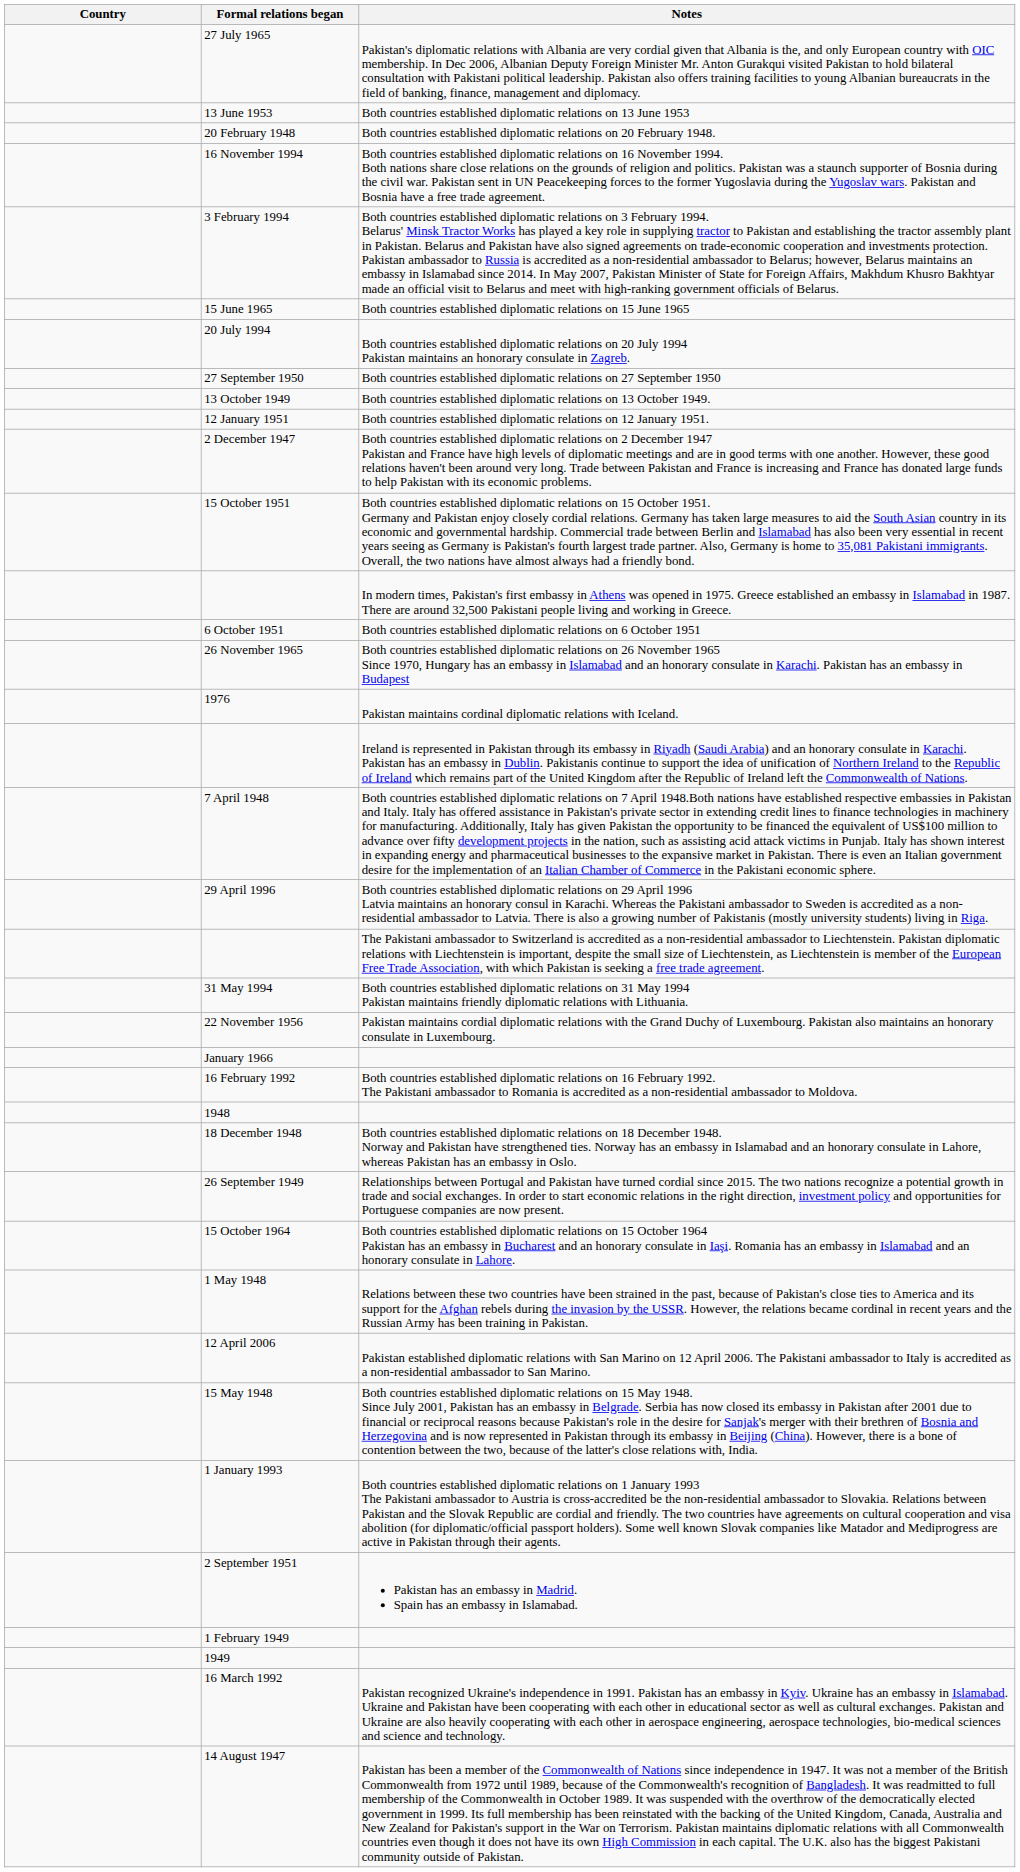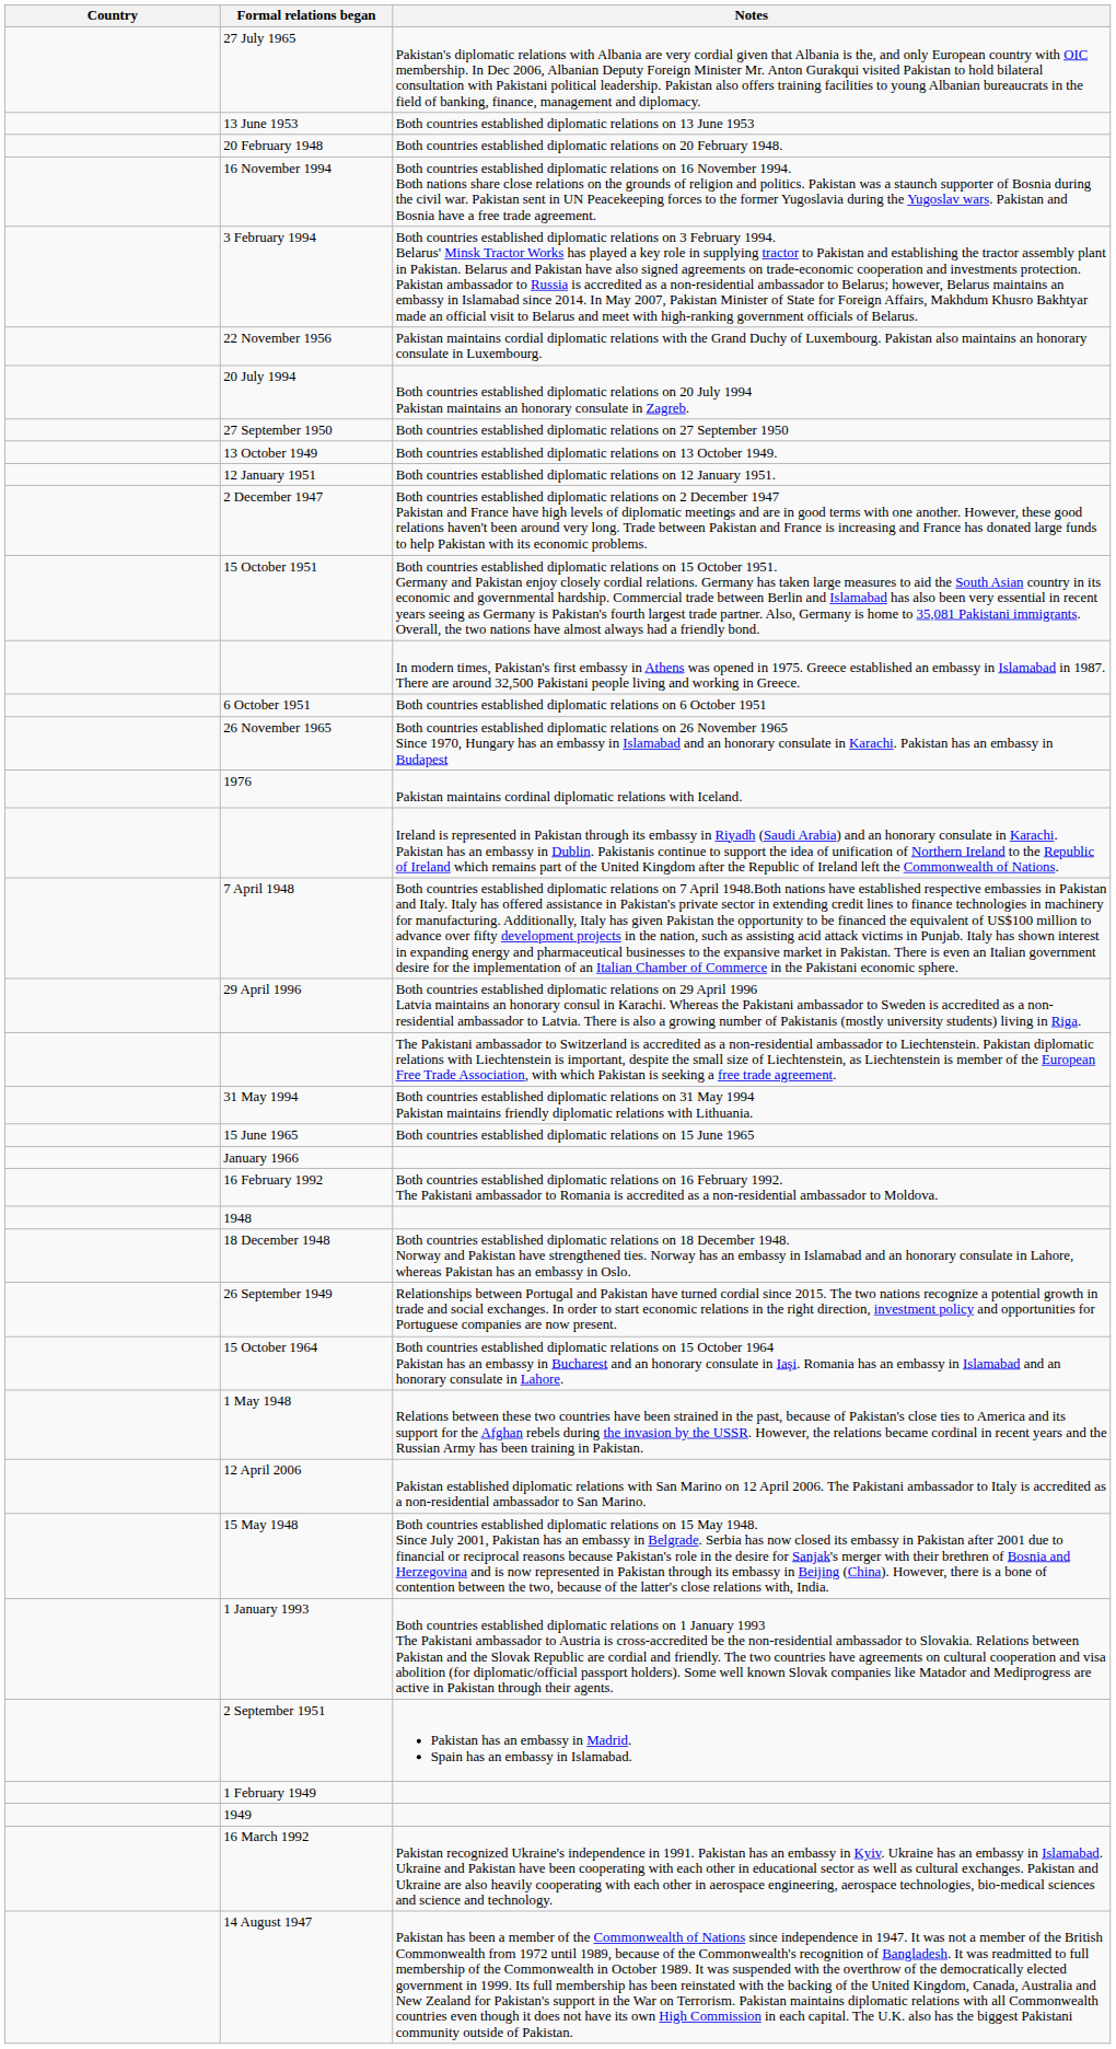 <table class="wikitable sortable" style="width:100%; margin:auto;">
 <tr>
 <th style="width:15%;">Country</th>
 <th style="width:12%;">Formal relations began</th>
 <th style="width:50%;">Notes</th>
 </tr>
 <tr valign="top">
 <td></td>
 <td>27 July 1965</td>
 <td><br>Pakistan's diplomatic relations with Albania are very cordial given that Albania is the, and only European country with <a href='#'>OIC</a> membership. In Dec 2006, Albanian Deputy Foreign Minister Mr. Anton Gurakqui visited Pakistan to hold bilateral consultation with Pakistani political leadership. Pakistan also offers training facilities to young Albanian bureaucrats in the field of banking, finance, management and diplomacy.</td>
 </tr>
 <tr valign="top">
 <td></td>
 <td>13 June 1953</td>
 <td>Both countries established diplomatic relations on 13 June 1953</td>
 </tr>
 <tr valign="top">
 <td></td>
 <td>20 February 1948</td>
 <td>Both countries established diplomatic relations on 20 February 1948.</td>
 </tr>
 <tr valign="top">
 <td></td>
 <td>16 November 1994</td>
 <td>Both countries established diplomatic relations on 16 November 1994.<br>Both nations share close relations on the grounds of religion and politics. Pakistan was a staunch supporter of Bosnia during the civil war. Pakistan sent in UN Peacekeeping forces to the former Yugoslavia during the <a href='#'>Yugoslav wars</a>. Pakistan and Bosnia have a free trade agreement.</td>
 </tr>
 <tr valign="top">
 <td></td>
 <td>3 February 1994</td>
 <td>Both countries established diplomatic relations on 3 February 1994.<br>Belarus' <a href='#'>Minsk Tractor Works</a> has played a key role in supplying <a href='#'>tractor</a> to Pakistan and establishing the tractor assembly plant in Pakistan. Belarus and Pakistan have also signed agreements on trade-economic cooperation and investments protection. Pakistan ambassador to <a href='#'>Russia</a> is accredited as a non-residential ambassador to Belarus; however, Belarus maintains an embassy in Islamabad since 2014. In May 2007, Pakistan Minister of State for Foreign Affairs, Makhdum Khusro Bakhtyar made an official visit to Belarus and meet with high-ranking government officials of Belarus.</td>
 </tr>
 <tr valign="top">
 <td></td>
-<td>15 June 1965</td>
-<td>Both countries established diplomatic relations on 15 June 1965</td>
+<td>22 November 1956</td>
+<td>Pakistan maintains cordial diplomatic relations with the Grand Duchy of Luxembourg. Pakistan also maintains an honorary consulate in Luxembourg.</td>
 </tr>
 <tr valign="top">
 <td></td>
 <td>20 July 1994</td>
 <td><br>Both countries established diplomatic relations on 20 July 1994<br>Pakistan maintains an honorary consulate in <a href='#'>Zagreb</a>.</td>
 </tr>
 <tr valign="top">
 <td></td>
 <td>27 September 1950</td>
 <td>Both countries established diplomatic relations on 27 September 1950</td>
 </tr>
 <tr valign="top">
 <td></td>
 <td>13 October 1949</td>
 <td>Both countries established diplomatic relations on 13 October 1949.</td>
 </tr>
 <tr valign="top">
 <td></td>
 <td>12 January 1951</td>
 <td>Both countries established diplomatic relations on 12 January 1951.</td>
 </tr>
 <tr valign="top">
 <td></td>
 <td>2 December 1947</td>
 <td>Both countries established diplomatic relations on 2 December 1947<br>Pakistan and France have high levels of diplomatic meetings and are in good terms with one another. However, these good relations haven't been around very long. Trade between Pakistan and France is increasing and France has donated large funds to help Pakistan with its economic problems.</td>
 </tr>
 <tr valign="top">
 <td></td>
 <td>15 October 1951</td>
 <td>Both countries established diplomatic relations on 15 October 1951.<br>Germany and Pakistan enjoy closely cordial relations. Germany has taken large measures to aid the <a href='#'>South Asian</a> country in its economic and governmental hardship. Commercial trade between Berlin and <a href='#'>Islamabad</a> has also been very essential in recent years seeing as Germany is Pakistan's fourth largest trade partner. Also, Germany is home to <a href='#'>35,081 Pakistani immigrants</a>. Overall, the two nations have almost always had a friendly bond.</td>
 </tr>
 <tr valign="top">
 <td></td>
 <td></td>
 <td><br>In modern times, Pakistan's first embassy in <a href='#'>Athens</a> was opened in 1975. Greece established an embassy in <a href='#'>Islamabad</a> in 1987. There are around 32,500 Pakistani people living and working in Greece.</td>
 </tr>
 <tr valign="top">
 <td></td>
 <td>6 October 1951</td>
 <td>Both countries established diplomatic relations on 6 October 1951</td>
 </tr>
 <tr valign="top">
 <td></td>
 <td>26 November 1965</td>
 <td>Both countries established diplomatic relations on 26 November 1965<br>Since 1970, Hungary has an embassy in <a href='#'>Islamabad</a> and an honorary consulate in <a href='#'>Karachi</a>. Pakistan has an embassy in <a href='#'>Budapest</a></td>
 </tr>
 <tr valign="top">
 <td></td>
 <td>1976</td>
 <td><br>Pakistan maintains cordinal diplomatic relations with Iceland.</td>
 </tr>
 <tr valign="top">
 <td></td>
 <td></td>
 <td><br>Ireland is represented in Pakistan through its embassy in <a href='#'>Riyadh</a> (<a href='#'>Saudi Arabia</a>) and an honorary consulate in <a href='#'>Karachi</a>. Pakistan has an embassy in <a href='#'>Dublin</a>. Pakistanis continue to support the idea of unification of <a href='#'>Northern Ireland</a> to the <a href='#'>Republic of Ireland</a> which remains part of the United Kingdom after the Republic of Ireland left the <a href='#'>Commonwealth of Nations</a>.</td>
 </tr>
 <tr valign="top">
 <td></td>
 <td>7 April 1948</td>
 <td>Both countries established diplomatic relations on 7 April 1948.Both nations have established respective embassies in Pakistan and Italy. Italy has offered assistance in Pakistan's private sector in extending credit lines to finance technologies in machinery for manufacturing. Additionally, Italy has given Pakistan the opportunity to be financed the equivalent of US$100 million to advance over fifty <a href='#'>development projects</a> in the nation, such as assisting acid attack victims in Punjab. Italy has shown interest in expanding energy and pharmaceutical businesses to the expansive market in Pakistan. There is even an Italian government desire for the implementation of an <a href='#'>Italian Chamber of Commerce</a> in the Pakistani economic sphere.</td>
 </tr>
 <tr valign="top">
 <td></td>
 <td>29 April 1996</td>
 <td>Both countries established diplomatic relations on 29 April 1996<br>Latvia maintains an honorary consul in Karachi. Whereas the Pakistani ambassador to Sweden is accredited as a non-residential ambassador to Latvia. There is also a growing number of Pakistanis (mostly university students) living in <a href='#'>Riga</a>.</td>
 </tr>
 <tr valign="top">
 <td></td>
 <td></td>
 <td>The Pakistani ambassador to Switzerland is accredited as a non-residential ambassador to Liechtenstein. Pakistan diplomatic relations with Liechtenstein is important, despite the small size of Liechtenstein, as Liechtenstein is member of the <a href='#'>European Free Trade Association</a>, with which Pakistan is seeking a <a href='#'>free trade agreement</a>.</td>
 </tr>
 <tr valign="top">
 <td></td>
 <td>31 May 1994</td>
 <td>Both countries established diplomatic relations on 31 May 1994<br>Pakistan maintains friendly diplomatic relations with Lithuania.</td>
 </tr>
 <tr valign="top">
 <td></td>
-<td>22 November 1956</td>
-<td>Pakistan maintains cordial diplomatic relations with the Grand Duchy of Luxembourg. Pakistan also maintains an honorary consulate in Luxembourg.</td>
+<td>15 June 1965</td>
+<td>Both countries established diplomatic relations on 15 June 1965</td>
 </tr>
 <tr valign="top">
 <td></td>
 <td>January 1966</td>
 <td></td>
 </tr>
 <tr valign="top">
 <td></td>
 <td>16 February 1992</td>
 <td>Both countries established diplomatic relations on 16 February 1992.<br>The Pakistani ambassador to Romania is accredited as a non-residential ambassador to Moldova.</td>
 </tr>
 <tr valign="top">
 <td></td>
 <td>1948</td>
 <td></td>
 </tr>
 <tr valign="top">
 <td></td>
 <td>18 December 1948</td>
 <td>Both countries established diplomatic relations on 18 December 1948.<br>Norway and Pakistan have strengthened ties. Norway has an embassy in Islamabad and an honorary consulate in Lahore, whereas Pakistan has an embassy in Oslo.</td>
 </tr>
 <tr valign="top">
 <td></td>
 <td>26 September 1949</td>
 <td>Relationships between Portugal and Pakistan have turned cordial since 2015. The two nations recognize a potential growth in trade and social exchanges. In order to start economic relations in the right direction, <a href='#'>investment policy</a> and opportunities for Portuguese companies are now present.</td>
 </tr>
 <tr valign="top">
 <td></td>
 <td>15 October 1964</td>
 <td>Both countries established diplomatic relations on 15 October 1964<br>Pakistan has an embassy in <a href='#'>Bucharest</a> and an honorary consulate in <a href='#'>Iaşi</a>. Romania has an embassy in <a href='#'>Islamabad</a> and an honorary consulate in <a href='#'>Lahore</a>.</td>
 </tr>
 <tr valign="top">
 <td></td>
 <td>1 May 1948</td>
 <td><br>Relations between these two countries have been strained in the past, because of Pakistan's close ties to America and its support for the <a href='#'>Afghan</a> rebels during <a href='#'>the invasion by the USSR</a>. However, the relations became cordinal in recent years and the Russian Army has been training in Pakistan.</td>
 </tr>
 <tr valign="top">
 <td></td>
 <td>12 April 2006</td>
 <td><br>Pakistan established diplomatic relations with San Marino on 12 April 2006. The Pakistani ambassador to Italy is accredited as a non-residential ambassador to San Marino.</td>
 </tr>
 <tr valign="top">
 <td></td>
 <td>15 May 1948</td>
 <td>Both countries established diplomatic relations on 15 May 1948.<br>Since July 2001, Pakistan has an embassy in <a href='#'>Belgrade</a>. Serbia has now closed its embassy in Pakistan after 2001 due to financial or reciprocal reasons because Pakistan's role in the desire for <a href='#'>Sanjak</a>'s merger with their brethren of <a href='#'>Bosnia and Herzegovina</a> and is now represented in Pakistan through its embassy in <a href='#'>Beijing</a> (<a href='#'>China</a>). However, there is a bone of contention between the two, because of the latter's close relations with, India.</td>
 </tr>
 <tr valign="top">
 <td></td>
 <td>1 January 1993</td>
 <td><br>Both countries established diplomatic relations on 1 January 1993<br>The Pakistani ambassador to Austria is cross-accredited be the non-residential ambassador to Slovakia. Relations between Pakistan and the Slovak Republic are cordial and friendly. The two countries have agreements on cultural cooperation and visa abolition (for diplomatic/official passport holders). Some well known Slovak companies like Matador and Mediprogress are active in Pakistan through their agents.</td>
 </tr>
 <tr valign="top">
 <td></td>
 <td>2 September 1951</td>
 <td><br><ul><li>Pakistan has an embassy in <a href='#'>Madrid</a>.</li><li>Spain has an embassy in Islamabad.</li></ul></td>
 </tr>
 <tr valign="top">
 <td></td>
 <td>1 February 1949</td>
 <td></td>
 </tr>
 <tr valign="top">
 <td></td>
 <td>1949</td>
 <td></td>
 </tr>
 <tr valign="top">
 <td></td>
 <td>16 March 1992</td>
 <td><br>Pakistan recognized Ukraine's independence in 1991. Pakistan has an embassy in <a href='#'>Kyiv</a>. Ukraine has an embassy in <a href='#'>Islamabad</a>. Ukraine and Pakistan have been cooperating with each other in educational sector as well as cultural exchanges. Pakistan and Ukraine are also heavily cooperating with each other in aerospace engineering, aerospace technologies, bio-medical sciences and science and technology.</td>
 </tr>
 <tr valign="top">
 <td></td>
 <td>14 August 1947</td>
 <td><br>Pakistan has been a member of the <a href='#'>Commonwealth of Nations</a> since independence in 1947. It was not a member of the British Commonwealth from 1972 until 1989, because of the Commonwealth's recognition of <a href='#'>Bangladesh</a>. It was readmitted to full membership of the Commonwealth in October 1989. It was suspended with the overthrow of the democratically elected government in 1999. Its full membership has been reinstated with the backing of the United Kingdom, Canada, Australia and New Zealand for Pakistan's support in the War on Terrorism. Pakistan maintains diplomatic relations with all Commonwealth countries even though it does not have its own <a href='#'>High Commission</a> in each capital. The U.K. also has the biggest Pakistani community outside of Pakistan.</td>
 </tr>
 </table>
